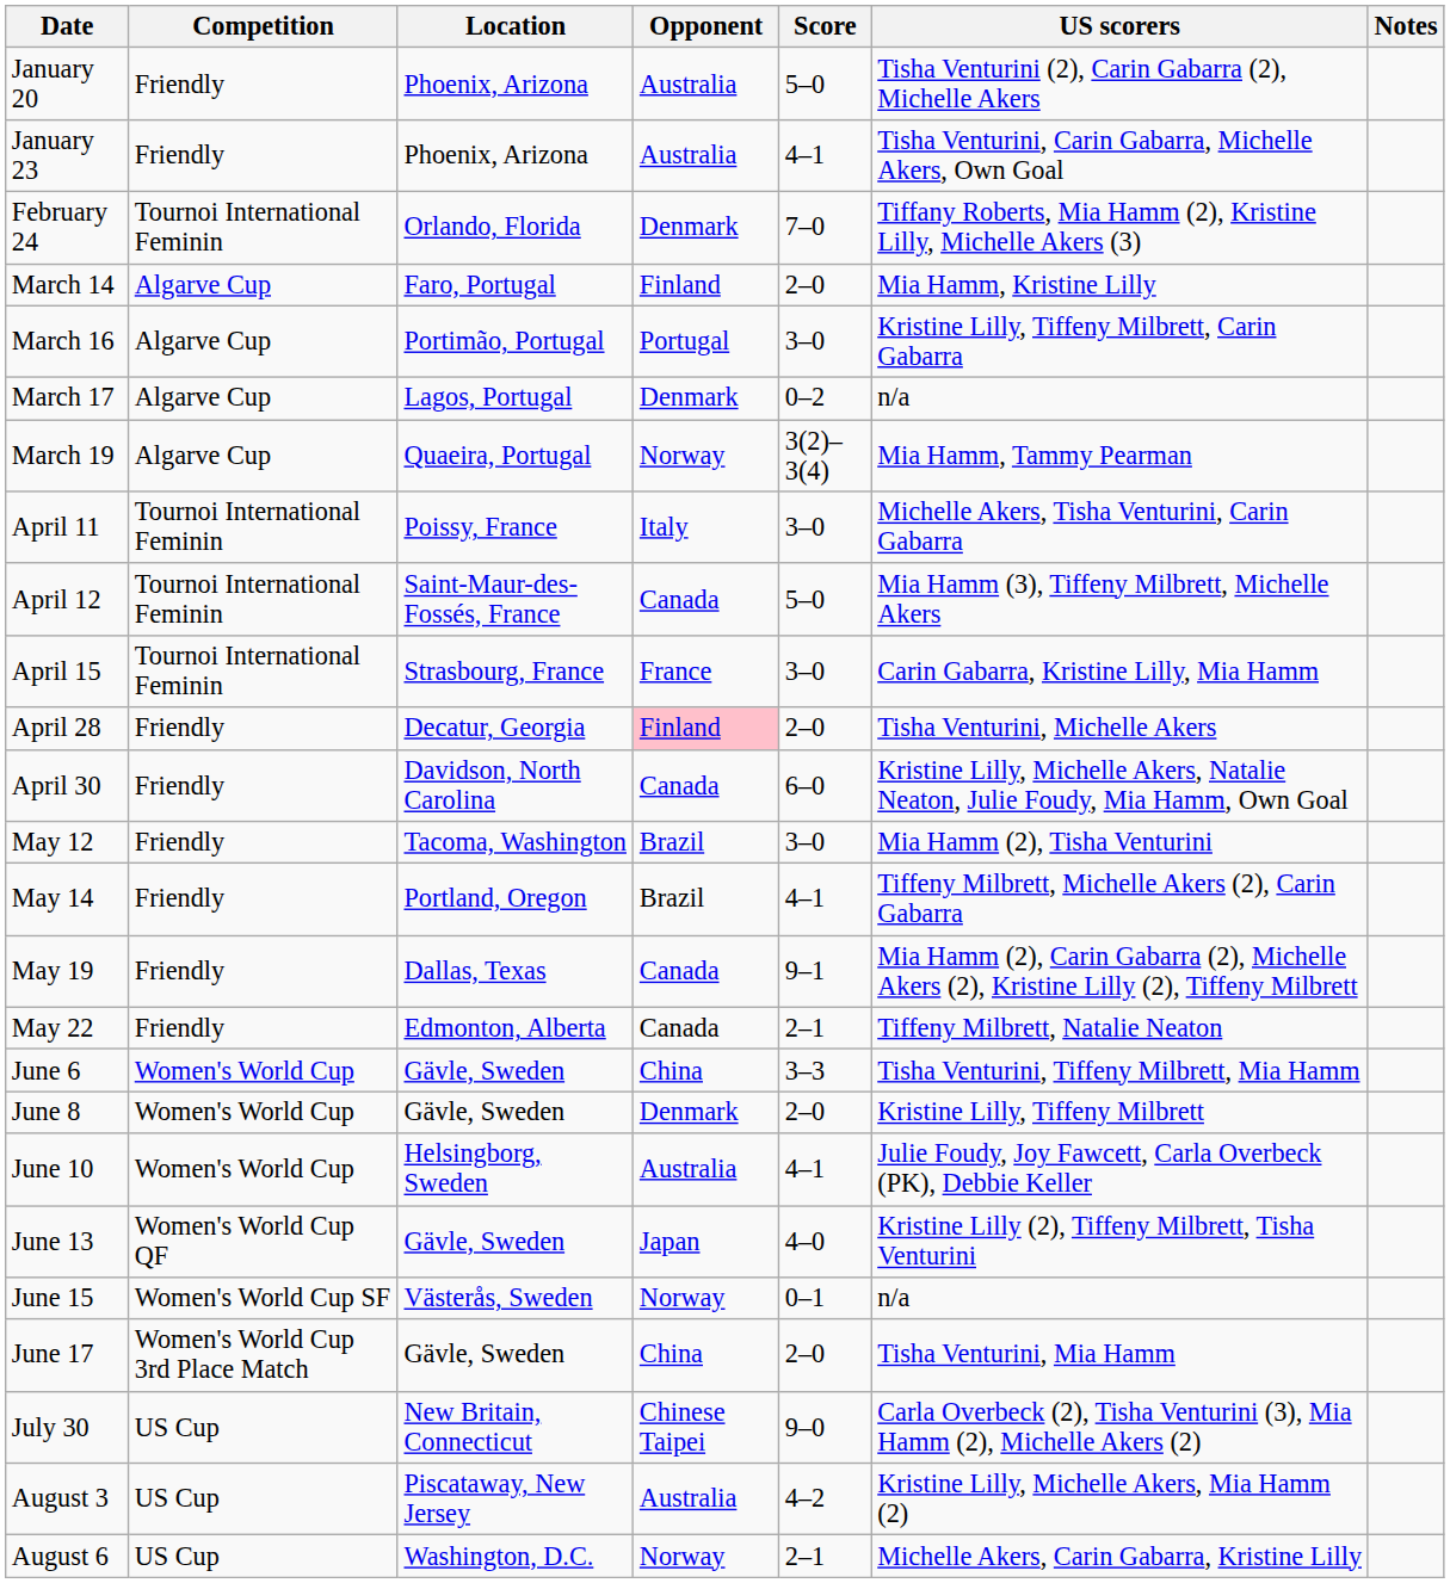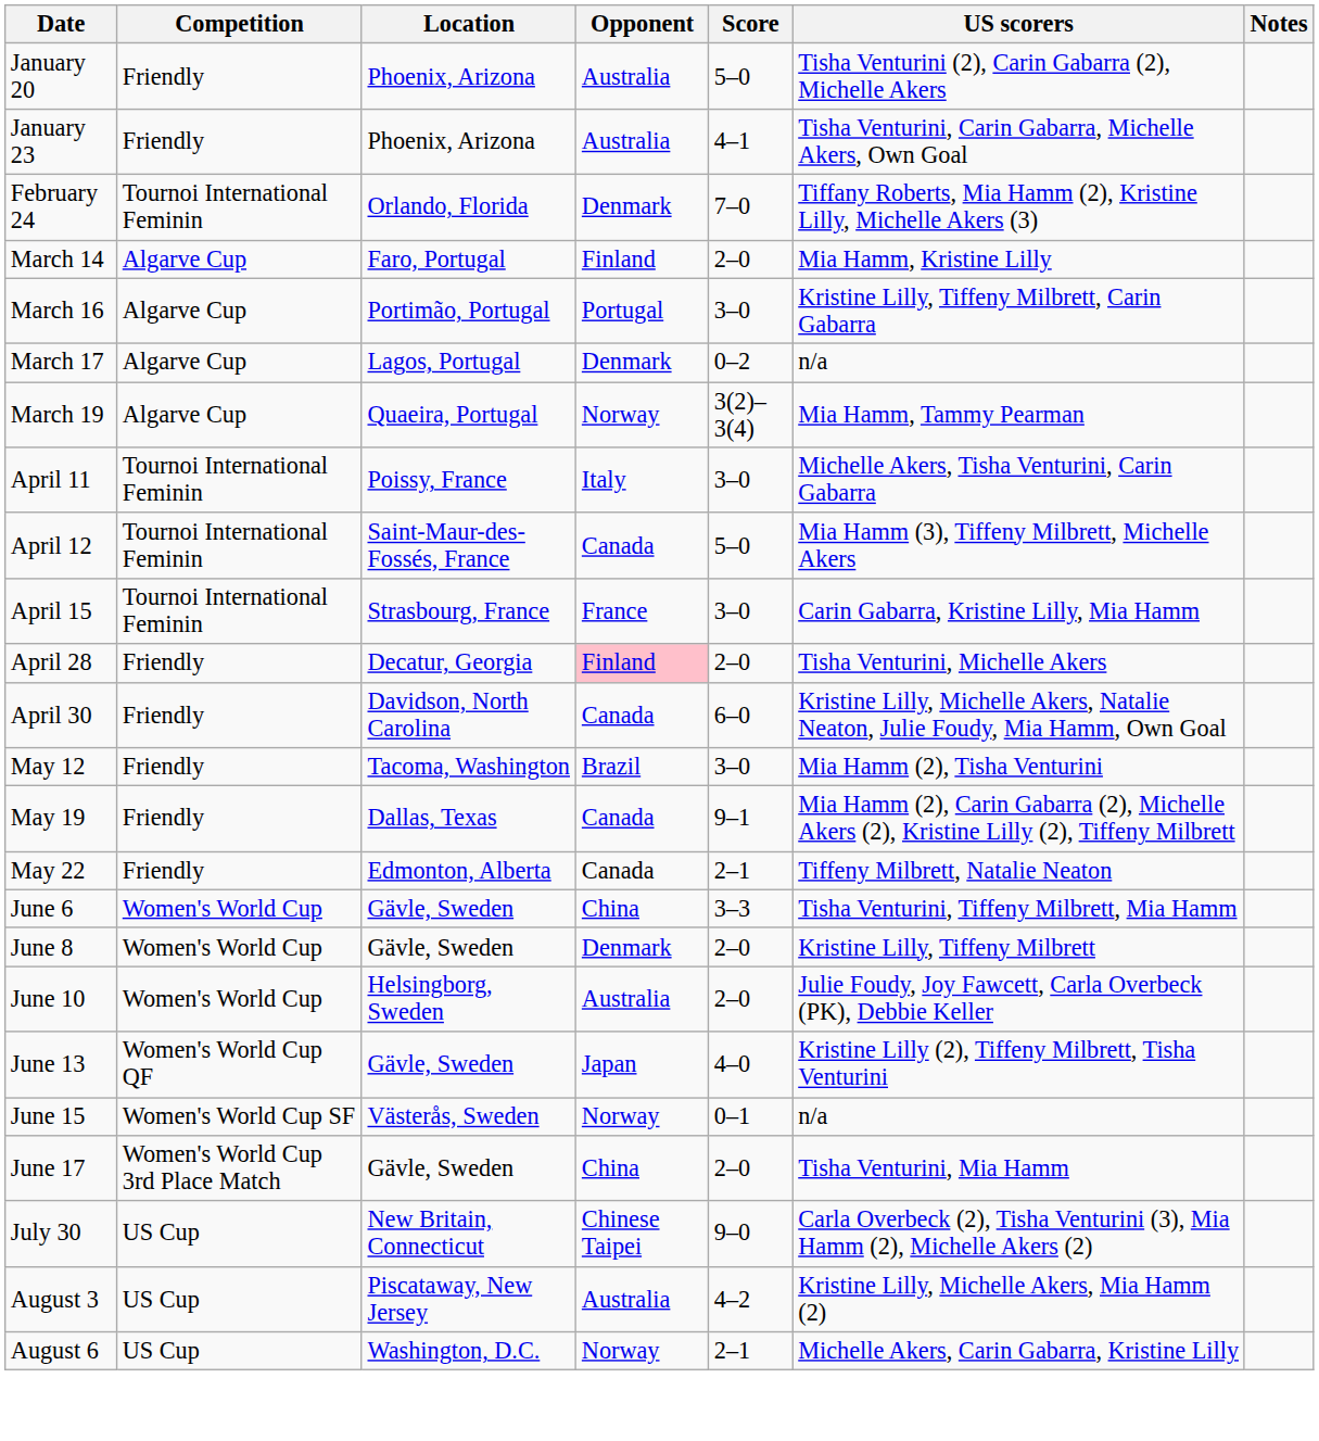 <table class="wikitable">
 <tr>
 <th>Date</th>
 <th>Competition</th>
 <th>Location</th>
 <th>Opponent</th>
 <th>Score</th>
 <th>US scorers</th>
 <th>Notes</th>
 </tr>
 <tr>
 <td>January 20</td>
 <td>Friendly</td>
 <td><a href='#'>Phoenix, Arizona</a></td>
 <td><a href='#'>Australia</a></td>
 <td>5–0</td>
 <td><a href='#'>Tisha Venturini</a> (2), <a href='#'>Carin Gabarra</a> (2), <a href='#'>Michelle Akers</a></td>
 <td></td>
 </tr>
 <tr>
 <td>January 23</td>
 <td>Friendly</td>
 <td>Phoenix, Arizona</td>
 <td><a href='#'>Australia</a></td>
 <td>4–1</td>
 <td><a href='#'>Tisha Venturini</a>, <a href='#'>Carin Gabarra</a>, <a href='#'>Michelle Akers</a>, Own Goal</td>
 <td></td>
 </tr>
 <tr>
 <td>February 24</td>
 <td>Tournoi International Feminin</td>
 <td><a href='#'>Orlando, Florida</a></td>
 <td><a href='#'>Denmark</a></td>
 <td>7–0</td>
 <td><a href='#'>Tiffany Roberts</a>, <a href='#'>Mia Hamm</a> (2), <a href='#'>Kristine Lilly</a>, <a href='#'>Michelle Akers</a> (3)</td>
 <td></td>
 </tr>
 <tr>
 <td>March 14</td>
 <td><a href='#'>Algarve Cup</a></td>
 <td><a href='#'>Faro, Portugal</a></td>
 <td><a href='#'>Finland</a></td>
 <td>2–0</td>
 <td><a href='#'>Mia Hamm</a>, <a href='#'>Kristine Lilly</a></td>
 <td></td>
 </tr>
 <tr>
 <td>March 16</td>
 <td>Algarve Cup</td>
 <td><a href='#'>Portimão, Portugal</a></td>
 <td><a href='#'>Portugal</a></td>
 <td>3–0</td>
 <td><a href='#'>Kristine Lilly</a>, <a href='#'>Tiffeny Milbrett</a>, <a href='#'>Carin Gabarra</a></td>
 <td></td>
 </tr>
 <tr>
 <td>March 17</td>
 <td>Algarve Cup</td>
 <td><a href='#'>Lagos, Portugal</a></td>
 <td><a href='#'>Denmark</a></td>
 <td>0–2</td>
 <td>n/a</td>
 <td></td>
 </tr>
 <tr>
 <td>March 19</td>
 <td>Algarve Cup</td>
 <td><a href='#'>Quaeira, Portugal</a></td>
 <td><a href='#'>Norway</a></td>
 <td>3(2)–3(4)</td>
 <td><a href='#'>Mia Hamm</a>, <a href='#'>Tammy Pearman</a></td>
 <td></td>
 </tr>
 <tr>
 <td>April 11</td>
 <td>Tournoi International Feminin</td>
 <td><a href='#'>Poissy, France</a></td>
 <td><a href='#'>Italy</a></td>
 <td>3–0</td>
 <td><a href='#'>Michelle Akers</a>, <a href='#'>Tisha Venturini</a>, <a href='#'>Carin Gabarra</a></td>
 <td></td>
 </tr>
 <tr>
 <td>April 12</td>
 <td>Tournoi International Feminin</td>
 <td><a href='#'>Saint-Maur-des-Fossés, France</a></td>
 <td><a href='#'>Canada</a></td>
 <td>5–0</td>
 <td><a href='#'>Mia Hamm</a> (3), <a href='#'>Tiffeny Milbrett</a>, <a href='#'>Michelle Akers</a></td>
 <td></td>
 </tr>
 <tr>
 <td>April 15</td>
 <td>Tournoi International Feminin</td>
 <td><a href='#'>Strasbourg, France</a></td>
 <td><a href='#'>France</a></td>
 <td>3–0</td>
 <td><a href='#'>Carin Gabarra</a>, <a href='#'>Kristine Lilly</a>, <a href='#'>Mia Hamm</a></td>
 <td></td>
 </tr>
 <tr>
 <td>April 28</td>
 <td>Friendly</td>
 <td><a href='#'>Decatur, Georgia</a></td>
 <td style="background: pink;"><a href='#'>Finland</a></td>
 <td>2–0</td>
 <td><a href='#'>Tisha Venturini</a>, <a href='#'>Michelle Akers</a></td>
 <td></td>
 </tr>
 <tr>
 <td>April 30</td>
 <td>Friendly</td>
 <td><a href='#'>Davidson, North Carolina</a></td>
 <td><a href='#'>Canada</a></td>
 <td>6–0</td>
 <td><a href='#'>Kristine Lilly</a>, <a href='#'>Michelle Akers</a>, <a href='#'>Natalie Neaton</a>, <a href='#'>Julie Foudy</a>, <a href='#'>Mia Hamm</a>, Own Goal</td>
 <td></td>
 </tr>
 <tr>
 <td>May 12</td>
 <td>Friendly</td>
 <td><a href='#'>Tacoma, Washington</a></td>
 <td><a href='#'>Brazil</a></td>
 <td>3–0</td>
 <td><a href='#'>Mia Hamm</a> (2), <a href='#'>Tisha Venturini</a></td>
 <td></td>
 </tr>
 <tr>
-<td>May 14</td>
-<td>Friendly</td>
-<td><a href='#'>Portland, Oregon</a></td>
-<td>Brazil</td>
-<td>4–1</td>
-<td><a href='#'>Tiffeny Milbrett</a>, <a href='#'>Michelle Akers</a> (2), <a href='#'>Carin Gabarra</a></td>
-<td></td>
-</tr>
-<tr>
 <td>May 19</td>
 <td>Friendly</td>
 <td><a href='#'>Dallas, Texas</a></td>
 <td><a href='#'>Canada</a></td>
 <td>9–1</td>
 <td><a href='#'>Mia Hamm</a> (2), <a href='#'>Carin Gabarra</a> (2), <a href='#'>Michelle Akers</a> (2), <a href='#'>Kristine Lilly</a> (2), <a href='#'>Tiffeny Milbrett</a></td>
 <td></td>
 </tr>
 <tr>
 <td>May 22</td>
 <td>Friendly</td>
 <td><a href='#'>Edmonton, Alberta</a></td>
 <td>Canada</td>
 <td>2–1</td>
 <td><a href='#'>Tiffeny Milbrett</a>, <a href='#'>Natalie Neaton</a></td>
 <td></td>
 </tr>
 <tr>
 <td>June 6</td>
 <td><a href='#'>Women's World Cup</a></td>
 <td><a href='#'>Gävle, Sweden</a></td>
 <td><a href='#'>China</a></td>
 <td>3–3</td>
 <td><a href='#'>Tisha Venturini</a>, <a href='#'>Tiffeny Milbrett</a>, <a href='#'>Mia Hamm</a></td>
 <td></td>
 </tr>
 <tr>
 <td>June 8</td>
 <td>Women's World Cup</td>
 <td>Gävle, Sweden</td>
 <td><a href='#'>Denmark</a></td>
 <td>2–0</td>
 <td><a href='#'>Kristine Lilly</a>, <a href='#'>Tiffeny Milbrett</a></td>
 <td></td>
 </tr>
 <tr>
 <td>June 10</td>
 <td>Women's World Cup</td>
 <td><a href='#'>Helsingborg, Sweden</a></td>
 <td><a href='#'>Australia</a></td>
-<td>4–1</td>
+<td>2–0</td>
 <td><a href='#'>Julie Foudy</a>, <a href='#'>Joy Fawcett</a>, <a href='#'>Carla Overbeck</a> (PK), <a href='#'>Debbie Keller</a></td>
 <td></td>
 </tr>
 <tr>
 <td>June 13</td>
 <td>Women's World Cup QF</td>
 <td><a href='#'>Gävle, Sweden</a></td>
 <td><a href='#'>Japan</a></td>
 <td>4–0</td>
 <td><a href='#'>Kristine Lilly</a> (2), <a href='#'>Tiffeny Milbrett</a>, <a href='#'>Tisha Venturini</a></td>
 <td></td>
 </tr>
 <tr>
 <td>June 15</td>
 <td>Women's World Cup SF</td>
 <td><a href='#'>Västerås, Sweden</a></td>
 <td><a href='#'>Norway</a></td>
 <td>0–1</td>
 <td>n/a</td>
 <td></td>
 </tr>
 <tr>
 <td>June 17</td>
 <td>Women's World Cup 3rd Place Match</td>
 <td>Gävle, Sweden</td>
 <td><a href='#'>China</a></td>
 <td>2–0</td>
 <td><a href='#'>Tisha Venturini</a>, <a href='#'>Mia Hamm</a></td>
 <td></td>
 </tr>
 <tr>
 <td>July 30</td>
 <td>US Cup</td>
 <td><a href='#'>New Britain, Connecticut</a></td>
 <td><a href='#'>Chinese Taipei</a></td>
 <td>9–0</td>
 <td><a href='#'>Carla Overbeck</a> (2), <a href='#'>Tisha Venturini</a> (3), <a href='#'>Mia Hamm</a> (2), <a href='#'>Michelle Akers</a> (2)</td>
 <td></td>
 </tr>
 <tr>
 <td>August 3</td>
 <td>US Cup</td>
 <td><a href='#'>Piscataway, New Jersey</a></td>
 <td><a href='#'>Australia</a></td>
 <td>4–2</td>
 <td><a href='#'>Kristine Lilly</a>, <a href='#'>Michelle Akers</a>, <a href='#'>Mia Hamm</a> (2)</td>
 <td></td>
 </tr>
 <tr>
 <td>August 6</td>
 <td>US Cup</td>
 <td><a href='#'>Washington, D.C.</a></td>
 <td><a href='#'>Norway</a></td>
 <td>2–1</td>
 <td><a href='#'>Michelle Akers</a>, <a href='#'>Carin Gabarra</a>, <a href='#'>Kristine Lilly</a></td>
 <td></td>
 </tr>
 </table>
